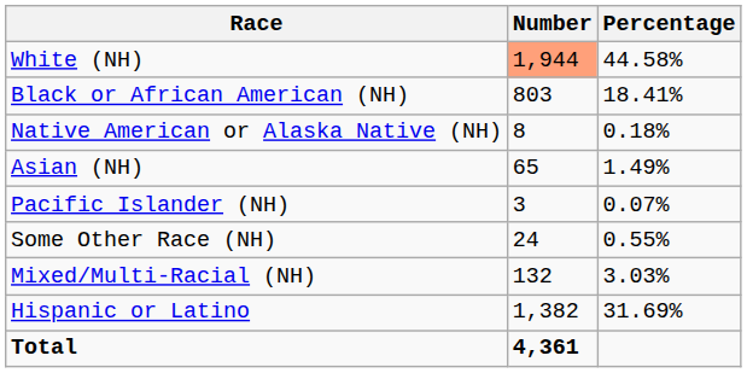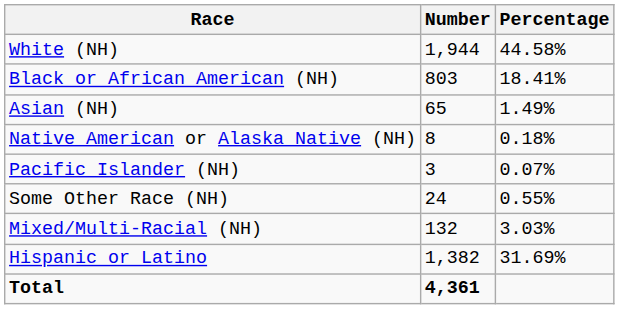 <table class="wikitable">
 <tr>
 <th>Race</th>
 <th>Number</th>
 <th>Percentage</th>
 </tr>
 <tr>
 <td><a href='#'>White</a> (NH)</td>
-<td style="background: lightsalmon;">1,944</td>
+<td>1,944</td>
 <td>44.58%</td>
 </tr>
 <tr>
 <td><a href='#'>Black or African American</a> (NH)</td>
 <td>803</td>
 <td>18.41%</td>
 </tr>
 <tr>
+<td><a href='#'>Asian</a> (NH)</td>
+<td>65</td>
+<td>1.49%</td>
+</tr>
+<tr>
 <td><a href='#'>Native American</a> or <a href='#'>Alaska Native</a> (NH)</td>
 <td>8</td>
 <td>0.18%</td>
-</tr>
-<tr>
-<td><a href='#'>Asian</a> (NH)</td>
-<td>65</td>
-<td>1.49%</td>
 </tr>
 <tr>
 <td><a href='#'>Pacific Islander</a> (NH)</td>
 <td>3</td>
 <td>0.07%</td>
 </tr>
 <tr>
 <td>Some Other Race (NH)</td>
 <td>24</td>
 <td>0.55%</td>
 </tr>
 <tr>
 <td><a href='#'>Mixed/Multi-Racial</a> (NH)</td>
 <td>132</td>
 <td>3.03%</td>
 </tr>
 <tr>
 <td><a href='#'>Hispanic or Latino</a></td>
 <td>1,382</td>
 <td>31.69%</td>
 </tr>
 <tr>
 <td><strong>Total</strong></td>
 <td><strong>4,361</strong></td>
 <td></td>
 </tr>
 </table>
